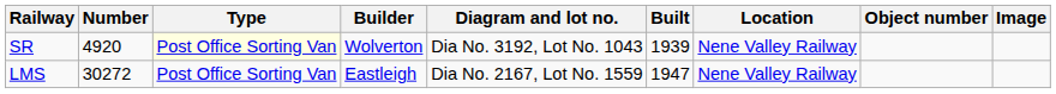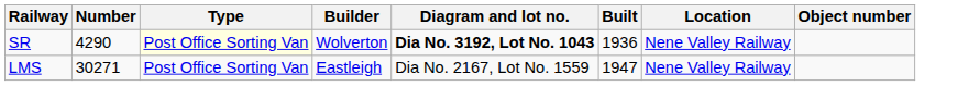 <table class="wikitable sortable">
 <tr>
 <th>Railway</th>
 <th>Number</th>
 <th>Type</th>
 <th>Builder</th>
 <th>Diagram and lot no.</th>
 <th>Built</th>
 <th>Location</th>
 <th>Object number</th>
-<th>Image</th>
 </tr>
 <tr>
 <td><a href='#'>SR</a></td>
-<td>4920</td>
+<td>4290</td>
 <td style="background: lightyellow;"><a href='#'>Post Office Sorting Van</a></td>
 <td><a href='#'>Wolverton</a></td>
-<td>Dia No. 3192, Lot No. 1043</td>
-<td>1939</td>
+<td><strong>Dia No. 3192, Lot No. 1043</strong></td>
+<td>1936</td>
 <td><a href='#'>Nene Valley Railway</a></td>
-<td></td>
 <td></td>
 </tr>
 <tr>
 <td><a href='#'>LMS</a></td>
-<td>30272</td>
+<td>30271</td>
 <td><a href='#'>Post Office Sorting Van</a></td>
 <td><a href='#'>Eastleigh</a></td>
 <td>Dia No. 2167, Lot No. 1559</td>
 <td>1947</td>
 <td><a href='#'>Nene Valley Railway</a></td>
 <td></td>
-<td></td>
 </tr>
 </table>
